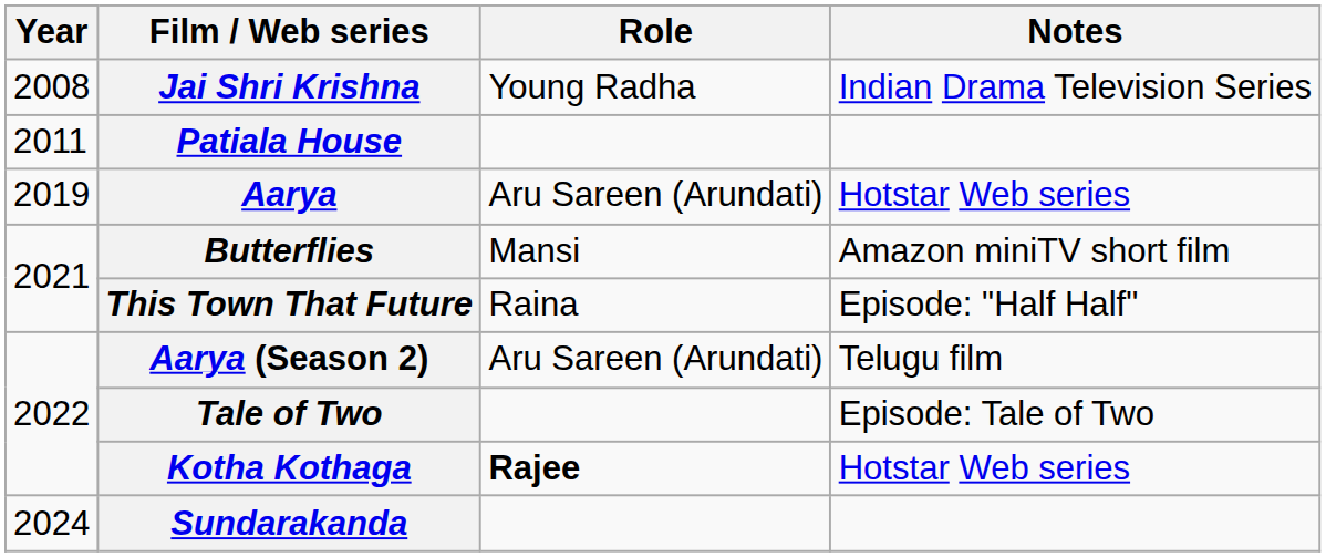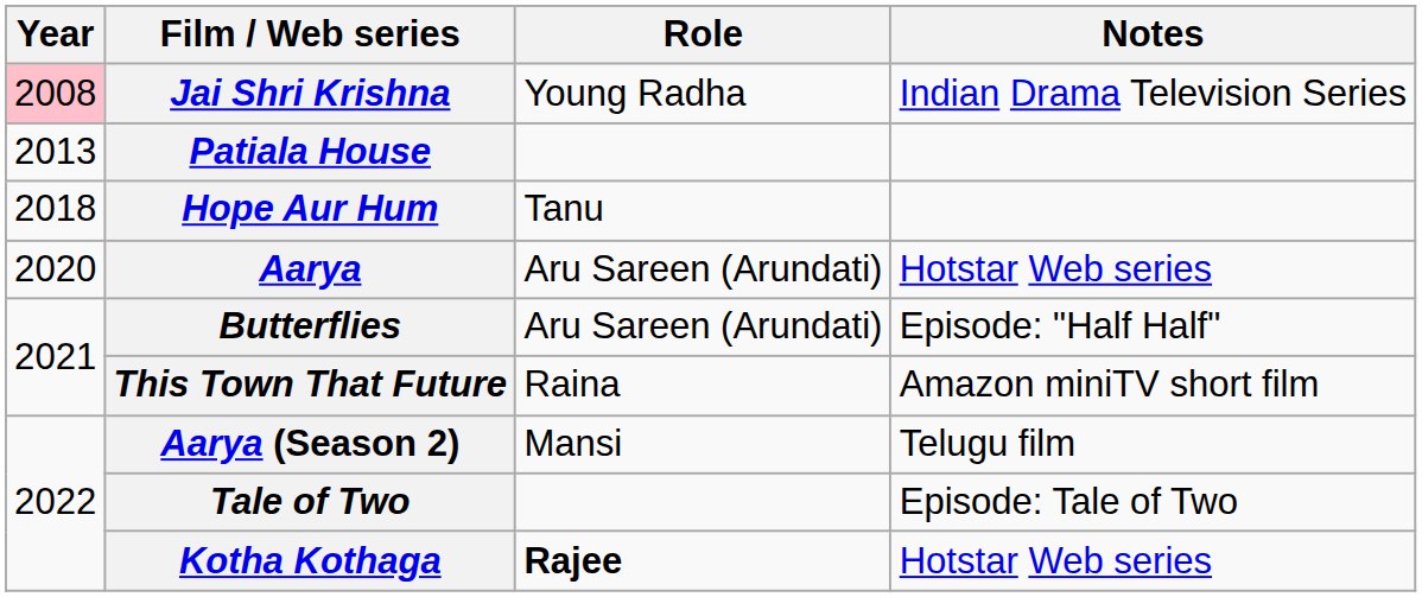 <table class="wikitable sortable plainrowheaders">
 <tr style="text-align:center;">
 <th scope="col">Year</th>
 <th scope="col">Film / Web series</th>
 <th scope="col">Role</th>
 <th class="unsortable" scope="col">Notes</th>
 </tr>
 <tr>
-<td>2008</td>
+<td style="background: pink;">2008</td>
 <th scope="row"><em><a href='#'>Jai Shri Krishna</a></em></th>
 <td>Young Radha</td>
 <td><a href='#'>Indian</a> <a href='#'>Drama</a> Television Series</td>
 </tr>
 <tr>
-<td>2011</td>
+<td>2013</td>
 <th scope="row"><a href='#'><em>Patiala House</em></a></th>
 <td></td>
 <td></td>
 </tr>
 <tr>
-<td>2019</td>
+<td>2018</td>
+<th scope="row"><em><a href='#'>Hope Aur Hum</a></em></th>
+<td>Tanu</td>
+<td></td>
+</tr>
+<tr>
+<td>2020</td>
 <th scope ="row"><a href='#'><em>Aarya</em></a></th>
 <td>Aru Sareen (Arundati)</td>
 <td><a href='#'>Hotstar</a> <a href='#'>Web series</a></td>
 </tr>
 <tr>
 <td rowspan="2">2021</td>
 <th scope ="row"><em>Butterflies</em></th>
-<td>Mansi</td>
-<td>Amazon miniTV short film</td>
+<td>Aru Sareen (Arundati)</td>
+<td>Episode: "Half Half"</td>
 </tr>
 <tr>
 <th scope="row"><em>This Town That Future</em></th>
 <td>Raina</td>
-<td>Episode: "Half Half"</td>
+<td>Amazon miniTV short film</td>
 </tr>
 <tr>
 <td rowspan="3">2022</td>
 <th scope ="row"><a href='#'><em>Aarya</em></a> (Season 2)</th>
-<td>Aru Sareen (Arundati)</td>
+<td>Mansi</td>
 <td>Telugu film</td>
 </tr>
 <tr>
 <th scope ="row"><em>Tale of Two</em></th>
 <td></td>
 <td>Episode: Tale of Two</td>
 </tr>
 <tr>
 <th scope ="row"><em><a href='#'>Kotha Kothaga</a></em></th>
 <td><strong>Rajee</strong></td>
 <td><a href='#'>Hotstar</a> <a href='#'>Web series</a></td>
 </tr>
-<tr>
-<td>2024</td>
-<th scope ="row"><a href='#'><em>Sundarakanda</em></a></th>
-<td></td>
-<td></td>
-</tr>
 </table>
